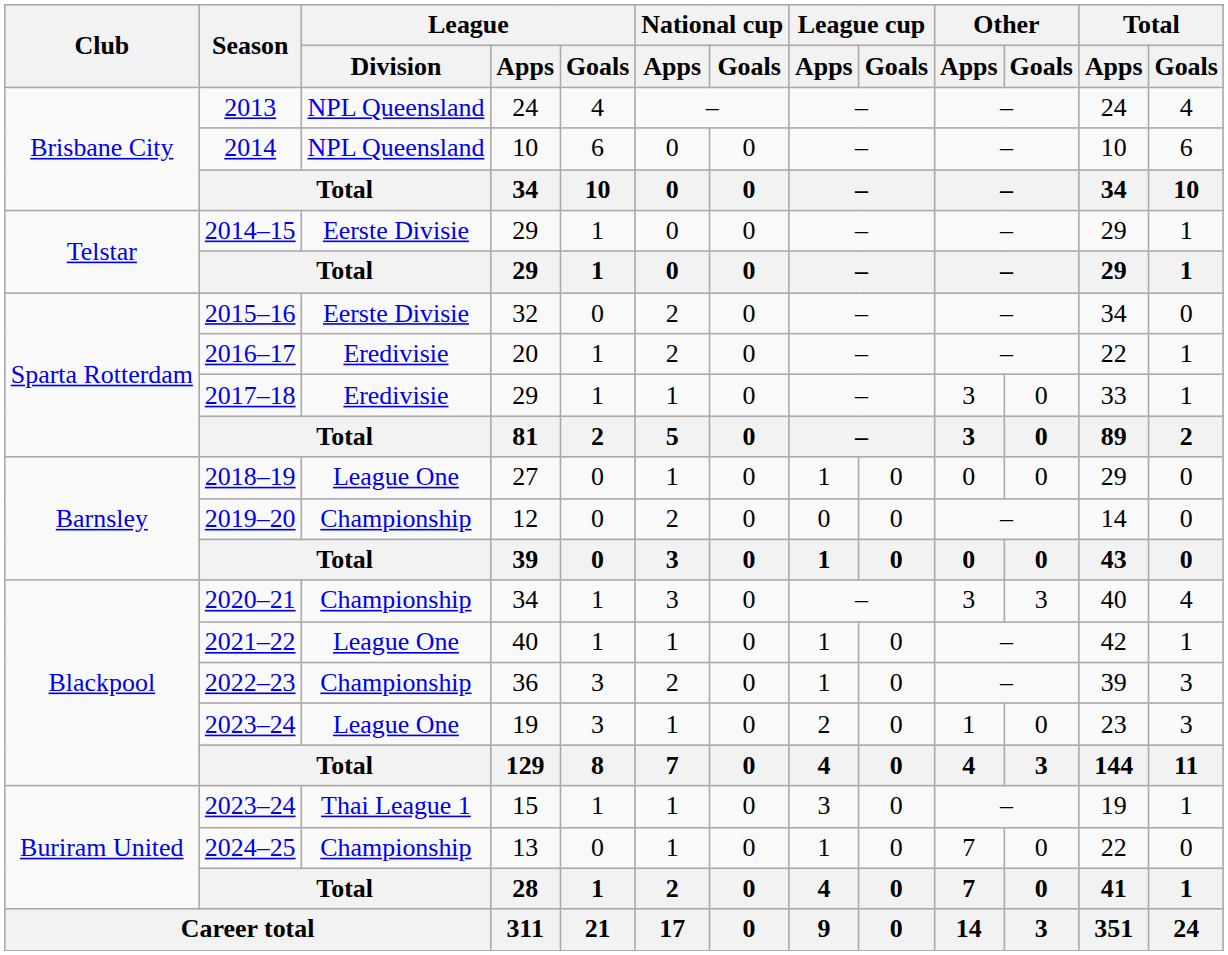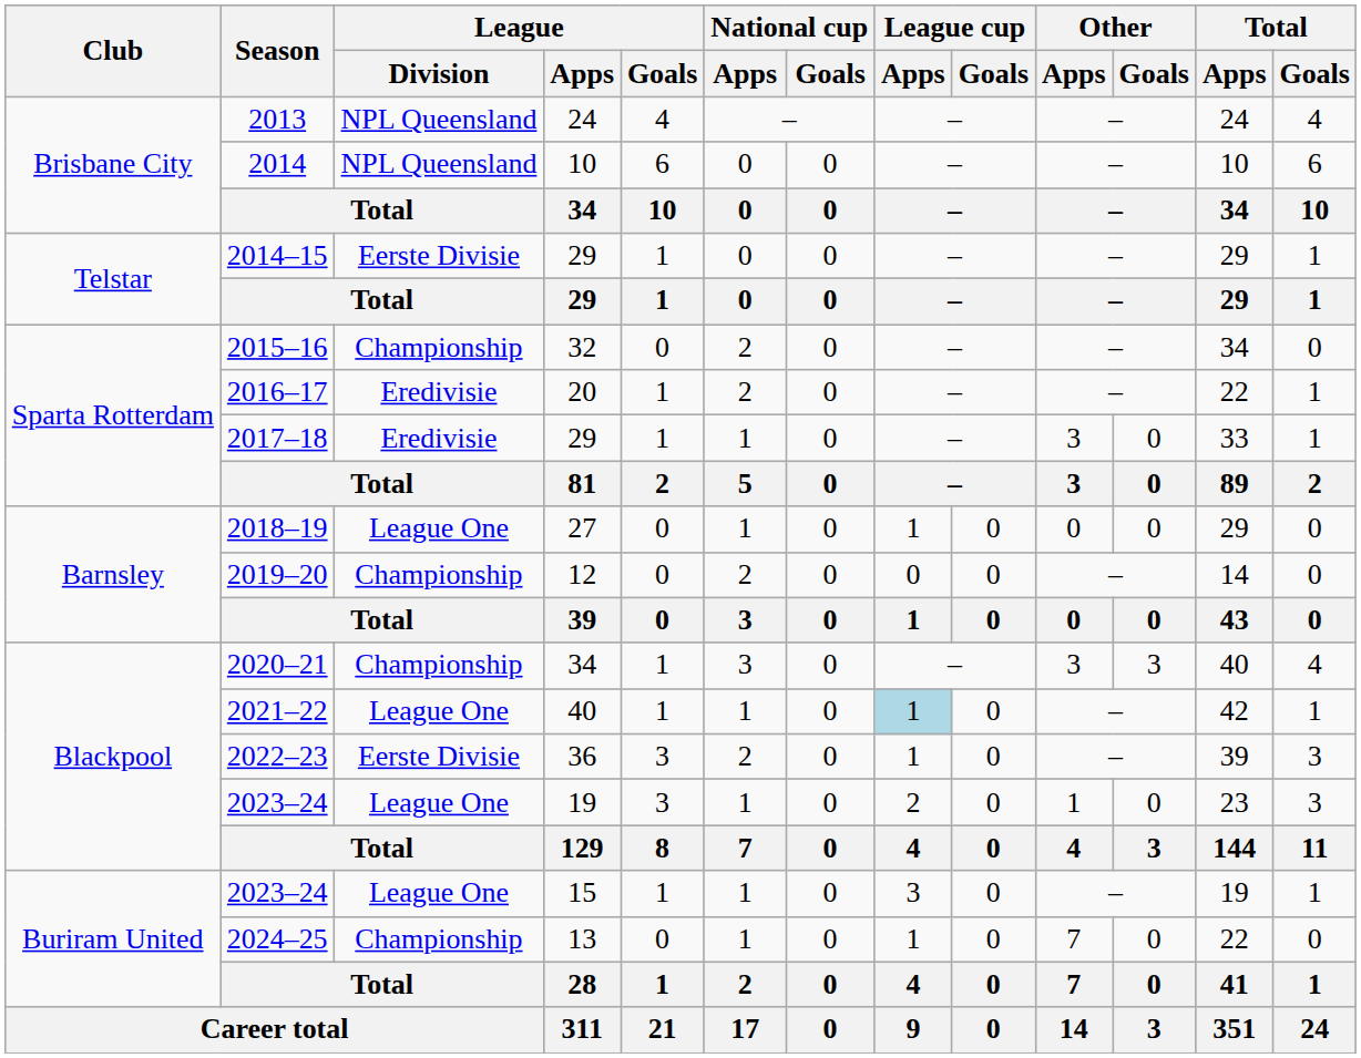 <table class="wikitable" border="1" style="text-align: center;">
 <tr>
 <th rowspan="2">Club</th>
 <th rowspan="2">Season</th>
 <th colspan="3">League</th>
 <th colspan="2">National cup</th>
 <th colspan="2">League cup</th>
 <th colspan="2">Other</th>
 <th colspan="3">Total</th>
 </tr>
 <tr>
 <th>Division</th>
 <th>Apps</th>
 <th>Goals</th>
 <th>Apps</th>
 <th>Goals</th>
 <th>Apps</th>
 <th>Goals</th>
 <th>Apps</th>
 <th>Goals</th>
 <th>Apps</th>
 <th>Goals</th>
 </tr>
 <tr>
 <td rowspan=3><a href='#'>Brisbane City</a></td>
 <td><a href='#'>2013</a></td>
 <td><a href='#'>NPL Queensland</a></td>
 <td>24</td>
 <td>4</td>
 <td colspan="2">–</td>
 <td colspan="2">–</td>
 <td colspan="2">–</td>
 <td>24</td>
 <td>4</td>
 </tr>
 <tr>
 <td><a href='#'>2014</a></td>
 <td><a href='#'>NPL Queensland</a></td>
 <td>10</td>
 <td>6</td>
 <td>0</td>
 <td>0</td>
 <td colspan="2">–</td>
 <td colspan="2">–</td>
 <td>10</td>
 <td>6</td>
 </tr>
 <tr>
 <th colspan=2>Total</th>
 <th>34</th>
 <th>10</th>
 <th>0</th>
 <th>0</th>
 <th colspan="2">–</th>
 <th colspan="2">–</th>
 <th>34</th>
 <th>10</th>
 </tr>
 <tr>
 <td rowspan=2><a href='#'>Telstar</a></td>
 <td><a href='#'>2014–15</a></td>
 <td><a href='#'>Eerste Divisie</a></td>
 <td>29</td>
 <td>1</td>
 <td>0</td>
 <td>0</td>
 <td colspan="2">–</td>
 <td colspan="2">–</td>
 <td>29</td>
 <td>1</td>
 </tr>
 <tr>
 <th colspan=2>Total</th>
 <th>29</th>
 <th>1</th>
 <th>0</th>
 <th>0</th>
 <th colspan="2">–</th>
 <th colspan="2">–</th>
 <th>29</th>
 <th>1</th>
 </tr>
 <tr>
 <td rowspan=4><a href='#'>Sparta Rotterdam</a></td>
 <td><a href='#'>2015–16</a></td>
-<td><a href='#'>Eerste Divisie</a></td>
+<td><a href='#'>Championship</a></td>
 <td>32</td>
 <td>0</td>
 <td>2</td>
 <td>0</td>
 <td colspan="2">–</td>
 <td colspan="2">–</td>
 <td>34</td>
 <td>0</td>
 </tr>
 <tr>
 <td><a href='#'>2016–17</a></td>
 <td><a href='#'>Eredivisie</a></td>
 <td>20</td>
 <td>1</td>
 <td>2</td>
 <td>0</td>
 <td colspan="2">–</td>
 <td colspan="2">–</td>
 <td>22</td>
 <td>1</td>
 </tr>
 <tr>
 <td><a href='#'>2017–18</a></td>
 <td><a href='#'>Eredivisie</a></td>
 <td>29</td>
 <td>1</td>
 <td>1</td>
 <td>0</td>
 <td colspan="2">–</td>
 <td>3</td>
 <td>0</td>
 <td>33</td>
 <td>1</td>
 </tr>
 <tr>
 <th colspan=2>Total</th>
 <th>81</th>
 <th>2</th>
 <th>5</th>
 <th>0</th>
 <th colspan="2">–</th>
 <th>3</th>
 <th>0</th>
 <th>89</th>
 <th>2</th>
 </tr>
 <tr>
 <td rowspan="3"><a href='#'>Barnsley</a></td>
 <td><a href='#'>2018–19</a></td>
 <td><a href='#'>League One</a></td>
 <td>27</td>
 <td>0</td>
 <td>1</td>
 <td>0</td>
 <td>1</td>
 <td>0</td>
 <td>0</td>
 <td>0</td>
 <td>29</td>
 <td>0</td>
 </tr>
 <tr>
 <td><a href='#'>2019–20</a></td>
 <td><a href='#'>Championship</a></td>
 <td>12</td>
 <td>0</td>
 <td>2</td>
 <td>0</td>
 <td>0</td>
 <td>0</td>
 <td colspan="2">–</td>
 <td>14</td>
 <td>0</td>
 </tr>
 <tr>
 <th colspan=2>Total</th>
 <th>39</th>
 <th>0</th>
 <th>3</th>
 <th>0</th>
 <th>1</th>
 <th>0</th>
 <th>0</th>
 <th>0</th>
 <th>43</th>
 <th>0</th>
 </tr>
 <tr>
 <td rowspan="5"><a href='#'>Blackpool</a></td>
 <td><a href='#'>2020–21</a></td>
 <td><a href='#'>Championship</a></td>
 <td>34</td>
 <td>1</td>
 <td>3</td>
 <td>0</td>
 <td colspan="2">–</td>
 <td>3</td>
 <td>3</td>
 <td>40</td>
 <td>4</td>
 </tr>
 <tr>
 <td><a href='#'>2021–22</a></td>
 <td><a href='#'>League One</a></td>
 <td>40</td>
 <td>1</td>
 <td>1</td>
 <td>0</td>
-<td>1</td>
+<td style="background: lightblue;">1</td>
 <td>0</td>
 <td colspan="2">–</td>
 <td>42</td>
 <td>1</td>
 </tr>
 <tr>
 <td><a href='#'>2022–23</a></td>
-<td><a href='#'>Championship</a></td>
+<td><a href='#'>Eerste Divisie</a></td>
 <td>36</td>
 <td>3</td>
 <td>2</td>
 <td>0</td>
 <td>1</td>
 <td>0</td>
 <td colspan="2">–</td>
 <td>39</td>
 <td>3</td>
 </tr>
 <tr>
 <td><a href='#'>2023–24</a></td>
 <td><a href='#'>League One</a></td>
 <td>19</td>
 <td>3</td>
 <td>1</td>
 <td>0</td>
 <td>2</td>
 <td>0</td>
 <td>1</td>
 <td>0</td>
 <td>23</td>
 <td>3</td>
 </tr>
 <tr>
 <th colspan=2>Total</th>
 <th>129</th>
 <th>8</th>
 <th>7</th>
 <th>0</th>
 <th>4</th>
 <th>0</th>
 <th>4</th>
 <th>3</th>
 <th>144</th>
 <th>11</th>
 </tr>
 <tr>
 <td rowspan="3"><a href='#'>Buriram United</a></td>
 <td><a href='#'>2023–24</a></td>
-<td><a href='#'>Thai League 1</a></td>
+<td><a href='#'>League One</a></td>
 <td>15</td>
 <td>1</td>
 <td>1</td>
 <td>0</td>
 <td>3</td>
 <td>0</td>
 <td colspan="2">–</td>
 <td>19</td>
 <td>1</td>
 </tr>
 <tr>
 <td><a href='#'>2024–25</a></td>
 <td><a href='#'>Championship</a></td>
 <td>13</td>
 <td>0</td>
 <td>1</td>
 <td>0</td>
 <td>1</td>
 <td>0</td>
 <td>7</td>
 <td>0</td>
 <td>22</td>
 <td>0</td>
 </tr>
 <tr>
 <th colspan=2>Total</th>
 <th>28</th>
 <th>1</th>
 <th>2</th>
 <th>0</th>
 <th>4</th>
 <th>0</th>
 <th>7</th>
 <th>0</th>
 <th>41</th>
 <th>1</th>
 </tr>
 <tr>
 <th colspan=3>Career total</th>
 <th>311</th>
 <th>21</th>
 <th>17</th>
 <th>0</th>
 <th>9</th>
 <th>0</th>
 <th>14</th>
 <th>3</th>
 <th>351</th>
 <th>24</th>
 </tr>
 </table>
